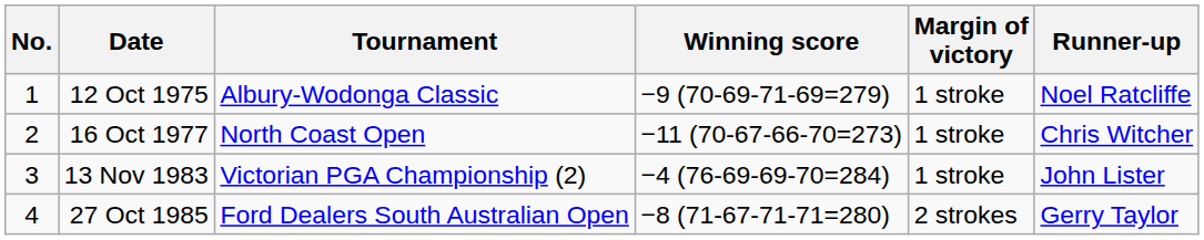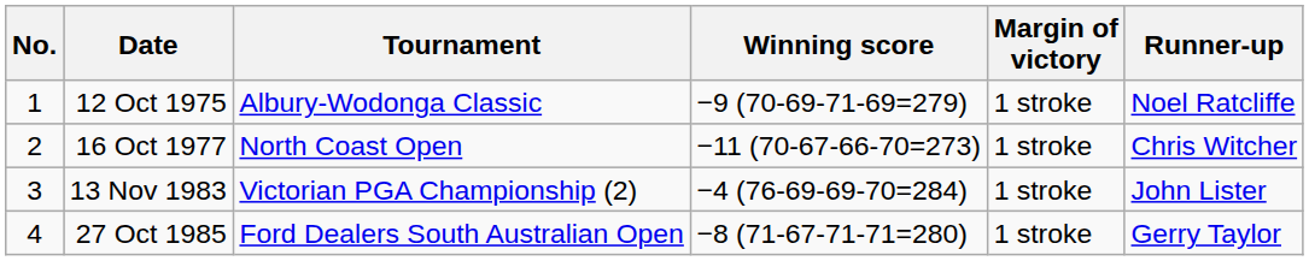 <table class="wikitable" style="font-size:95%;">
 <tr>
 <th>No.</th>
 <th>Date</th>
 <th>Tournament</th>
 <th>Winning score</th>
 <th>Margin of<br>victory</th>
 <th>Runner-up</th>
 </tr>
 <tr>
 <td align=center>1</td>
 <td align=right>12 Oct 1975</td>
 <td><a href='#'>Albury-Wodonga Classic</a></td>
 <td>−9 (70-69-71-69=279)</td>
 <td>1 stroke</td>
 <td> <a href='#'>Noel Ratcliffe</a></td>
 </tr>
 <tr>
 <td align=center>2</td>
 <td align=right>16 Oct 1977</td>
 <td><a href='#'>North Coast Open</a></td>
 <td>−11 (70-67-66-70=273)</td>
 <td>1 stroke</td>
 <td> <a href='#'>Chris Witcher</a></td>
 </tr>
 <tr>
 <td align=center>3</td>
 <td align=right>13 Nov 1983</td>
 <td><a href='#'>Victorian PGA Championship</a> (2)</td>
 <td>−4 (76-69-69-70=284)</td>
 <td>1 stroke</td>
 <td> <a href='#'>John Lister</a></td>
 </tr>
 <tr>
 <td align=center>4</td>
 <td align=right>27 Oct 1985</td>
 <td><a href='#'>Ford Dealers South Australian Open</a></td>
 <td>−8 (71-67-71-71=280)</td>
-<td>2 strokes</td>
+<td>1 stroke</td>
 <td> <a href='#'>Gerry Taylor</a></td>
 </tr>
 </table>
